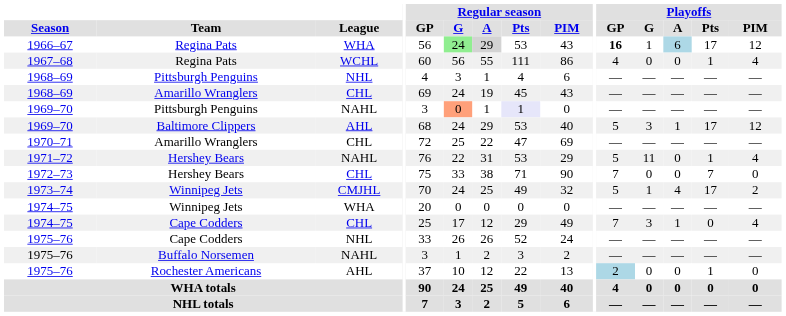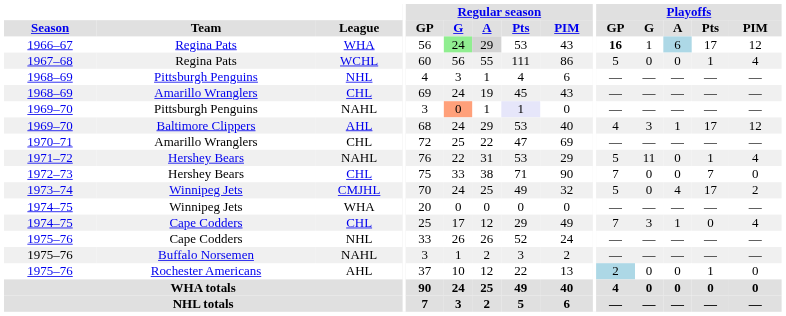 <table border="0" cellpadding="1" cellspacing="0" style="text-align:center; width:60em">
 <tr bgcolor="#e0e0e0">
 <th colspan="3" bgcolor="#ffffff"></th>
 <th rowspan="100" bgcolor="#ffffff"></th>
 <th colspan="5"><a href='#'>Regular season</a></th>
 <th rowspan="100" bgcolor="#ffffff"></th>
 <th colspan="5"><a href='#'>Playoffs</a></th>
 </tr>
 <tr bgcolor="#e0e0e0">
 <th><a href='#'>Season</a></th>
 <th>Team</th>
 <th>League</th>
 <th>GP</th>
 <th><a href='#'>G</a></th>
 <th><a href='#'>A</a></th>
 <th><a href='#'>Pts</a></th>
 <th><a href='#'>PIM</a></th>
 <th>GP</th>
 <th>G</th>
 <th>A</th>
 <th>Pts</th>
 <th>PIM</th>
 </tr>
 <tr>
 <td><a href='#'>1966–67</a></td>
 <td><a href='#'>Regina Pats</a></td>
 <td><a href='#'>WHA</a></td>
 <td>56</td>
 <td style="background: lightgreen;">24</td>
 <td style="background: lightgrey;">29</td>
 <td>53</td>
 <td>43</td>
 <td><strong>16</strong></td>
 <td>1</td>
 <td style="background: lightblue;">6</td>
 <td>17</td>
 <td>12</td>
 </tr>
 <tr bgcolor="#f0f0f0">
 <td><a href='#'>1967–68</a></td>
 <td>Regina Pats</td>
 <td><a href='#'>WCHL</a></td>
 <td>60</td>
 <td>56</td>
 <td>55</td>
 <td>111</td>
 <td>86</td>
-<td>4</td>
+<td>5</td>
 <td>0</td>
 <td>0</td>
 <td>1</td>
 <td>4</td>
 </tr>
 <tr>
 <td><a href='#'>1968–69</a></td>
 <td><a href='#'>Pittsburgh Penguins</a></td>
 <td><a href='#'>NHL</a></td>
 <td>4</td>
 <td>3</td>
 <td>1</td>
 <td>4</td>
 <td>6</td>
 <td>—</td>
 <td>—</td>
 <td>—</td>
 <td>—</td>
 <td>—</td>
 </tr>
 <tr bgcolor="#f0f0f0">
 <td><a href='#'>1968–69</a></td>
 <td><a href='#'>Amarillo Wranglers</a></td>
 <td><a href='#'>CHL</a></td>
 <td>69</td>
 <td>24</td>
 <td>19</td>
 <td>45</td>
 <td>43</td>
 <td>—</td>
 <td>—</td>
 <td>—</td>
 <td>—</td>
 <td>—</td>
 </tr>
 <tr>
 <td><a href='#'>1969–70</a></td>
 <td>Pittsburgh Penguins</td>
 <td>NAHL</td>
 <td>3</td>
 <td style="background: lightsalmon;">0</td>
 <td>1</td>
 <td style="background: lavender;">1</td>
 <td>0</td>
 <td>—</td>
 <td>—</td>
 <td>—</td>
 <td>—</td>
 <td>—</td>
 </tr>
 <tr bgcolor="#f0f0f0">
 <td><a href='#'>1969–70</a></td>
 <td><a href='#'>Baltimore Clippers</a></td>
 <td><a href='#'>AHL</a></td>
 <td>68</td>
 <td>24</td>
 <td>29</td>
 <td>53</td>
 <td>40</td>
-<td>5</td>
+<td>4</td>
 <td>3</td>
 <td>1</td>
 <td>17</td>
 <td>12</td>
 </tr>
 <tr>
 <td><a href='#'>1970–71</a></td>
 <td>Amarillo Wranglers</td>
 <td>CHL</td>
 <td>72</td>
 <td>25</td>
 <td>22</td>
 <td>47</td>
 <td>69</td>
 <td>—</td>
 <td>—</td>
 <td>—</td>
 <td>—</td>
 <td>—</td>
 </tr>
 <tr bgcolor="#f0f0f0">
 <td><a href='#'>1971–72</a></td>
 <td><a href='#'>Hershey Bears</a></td>
 <td>NAHL</td>
 <td>76</td>
 <td>22</td>
 <td>31</td>
 <td>53</td>
 <td>29</td>
 <td>5</td>
 <td>11</td>
 <td>0</td>
 <td>1</td>
 <td>4</td>
 </tr>
 <tr>
 <td><a href='#'>1972–73</a></td>
 <td>Hershey Bears</td>
 <td><a href='#'>CHL</a></td>
 <td>75</td>
 <td>33</td>
 <td>38</td>
 <td>71</td>
 <td>90</td>
 <td>7</td>
 <td>0</td>
 <td>0</td>
 <td>7</td>
 <td>0</td>
 </tr>
 <tr bgcolor="#f0f0f0">
 <td><a href='#'>1973–74</a></td>
 <td><a href='#'>Winnipeg Jets</a></td>
 <td><a href='#'>CMJHL</a></td>
 <td>70</td>
 <td>24</td>
 <td>25</td>
 <td>49</td>
 <td>32</td>
 <td>5</td>
-<td>1</td>
+<td>0</td>
 <td>4</td>
 <td>17</td>
 <td>2</td>
 </tr>
 <tr>
 <td><a href='#'>1974–75</a></td>
 <td>Winnipeg Jets</td>
 <td>WHA</td>
 <td>20</td>
 <td>0</td>
 <td>0</td>
 <td>0</td>
 <td>0</td>
 <td>—</td>
 <td>—</td>
 <td>—</td>
 <td>—</td>
 <td>—</td>
 </tr>
 <tr bgcolor="#f0f0f0">
 <td><a href='#'>1974–75</a></td>
 <td><a href='#'>Cape Codders</a></td>
 <td><a href='#'>CHL</a></td>
 <td>25</td>
 <td>17</td>
 <td>12</td>
 <td>29</td>
 <td>49</td>
 <td>7</td>
 <td>3</td>
 <td>1</td>
 <td>0</td>
 <td>4</td>
 </tr>
 <tr>
 <td><a href='#'>1975–76</a></td>
 <td>Cape Codders</td>
 <td>NHL</td>
 <td>33</td>
 <td>26</td>
 <td>26</td>
 <td>52</td>
 <td>24</td>
 <td>—</td>
 <td>—</td>
 <td>—</td>
 <td>—</td>
 <td>—</td>
 </tr>
 <tr bgcolor="#f0f0f0">
 <td>1975–76</td>
 <td><a href='#'>Buffalo Norsemen</a></td>
 <td>NAHL</td>
 <td>3</td>
 <td>1</td>
 <td>2</td>
 <td>3</td>
 <td>2</td>
 <td>—</td>
 <td>—</td>
 <td>—</td>
 <td>—</td>
 <td>—</td>
 </tr>
 <tr>
 <td><a href='#'>1975–76</a></td>
 <td><a href='#'>Rochester Americans</a></td>
 <td>AHL</td>
 <td>37</td>
 <td>10</td>
 <td>12</td>
 <td>22</td>
 <td>13</td>
 <td style="background: lightblue;">2</td>
 <td>0</td>
 <td>0</td>
 <td>1</td>
 <td>0</td>
 </tr>
 <tr bgcolor="#e0e0e0">
 <th colspan="3">WHA totals</th>
 <th>90</th>
 <th>24</th>
 <th>25</th>
 <th>49</th>
 <th>40</th>
 <th>4</th>
 <th>0</th>
 <th>0</th>
 <th>0</th>
 <th>0</th>
 </tr>
 <tr bgcolor="#e0e0e0">
 <th colspan="3">NHL totals</th>
 <th>7</th>
 <th>3</th>
 <th>2</th>
 <th>5</th>
 <th>6</th>
 <th>—</th>
 <th>—</th>
 <th>—</th>
 <th>—</th>
 <th>—</th>
 </tr>
 </table>
